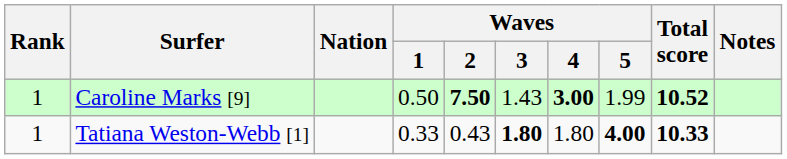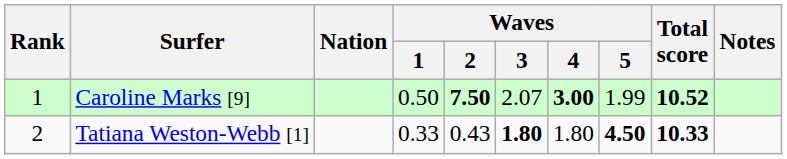 <table class="wikitable sortable" style="text-align:center">
 <tr>
 <th rowspan=2>Rank</th>
 <th rowspan=2>Surfer</th>
 <th rowspan=2>Nation</th>
 <th colspan=5>Waves</th>
 <th rowspan=2>Total<br>score</th>
 <th rowspan=2>Notes</th>
 </tr>
 <tr>
 <th>1</th>
 <th>2</th>
 <th>3</th>
 <th>4</th>
 <th>5</th>
 </tr>
 <tr bgcolor=ccffcc>
 <td>1</td>
 <td align=left><a href='#'>Caroline Marks</a> <small>[9]</small></td>
 <td align=left></td>
 <td>0.50</td>
 <td><strong>7.50</strong></td>
-<td>1.43</td>
+<td>2.07</td>
 <td><strong>3.00</strong></td>
 <td>1.99</td>
 <td><strong>10.52</strong></td>
 <td></td>
 </tr>
 <tr>
-<td>1</td>
+<td>2</td>
 <td align=left><a href='#'>Tatiana Weston-Webb</a> <small>[1]</small></td>
 <td align=left></td>
 <td>0.33</td>
 <td>0.43</td>
 <td><strong>1.80</strong></td>
 <td>1.80</td>
-<td><strong>4.00</strong></td>
+<td><strong>4.50</strong></td>
 <td><strong>10.33</strong></td>
 <td></td>
 </tr>
 </table>
